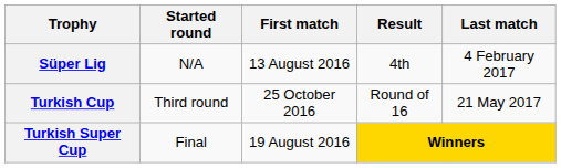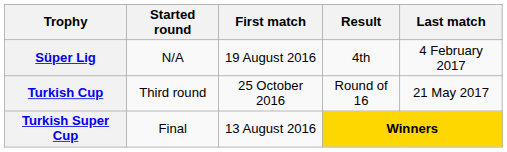 <table class="wikitable">
 <tr>
 <th>Trophy</th>
 <th>Started round</th>
 <th>First match</th>
 <th>Result</th>
 <th>Last match</th>
 </tr>
 <tr>
 <th><a href='#'>Süper Lig</a></th>
 <td style="text-align:center;">N/A</td>
-<td style="text-align:center;">13 August 2016</td>
+<td style="text-align:center;">19 August 2016</td>
 <td style="text-align:center;">4th</td>
 <td style="text-align:center;">4 February 2017</td>
 </tr>
 <tr>
 <th><a href='#'>Turkish Cup</a></th>
 <td style="text-align:center;">Third round</td>
 <td style="text-align:center;">25 October 2016</td>
 <td style="text-align:center;">Round of 16</td>
 <td style="text-align:center;">21 May 2017</td>
 </tr>
 <tr>
 <th><a href='#'>Turkish Super Cup</a></th>
 <td style="text-align:center;">Final</td>
-<td style="text-align:center;">19 August 2016</td>
+<td style="text-align:center;">13 August 2016</td>
 <td colspan="2"  style="text-align:center; background:gold;"><strong>Winners</strong></td>
 </tr>
 </table>
